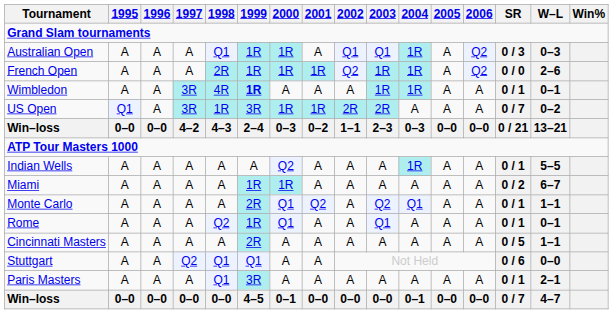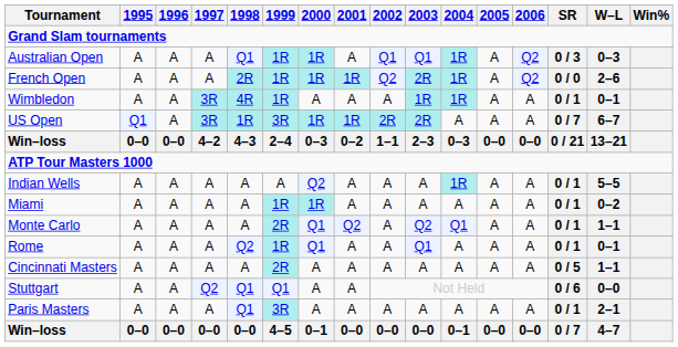 <table class=wikitable style=text-align:center>
 <tr>
 <th>Tournament</th>
 <th><a href='#'>1995</a></th>
 <th><a href='#'>1996</a></th>
 <th><a href='#'>1997</a></th>
 <th><a href='#'>1998</a></th>
 <th><a href='#'>1999</a></th>
 <th><a href='#'>2000</a></th>
 <th><a href='#'>2001</a></th>
 <th><a href='#'>2002</a></th>
 <th><a href='#'>2003</a></th>
 <th><a href='#'>2004</a></th>
 <th><a href='#'>2005</a></th>
 <th><a href='#'>2006</a></th>
 <th>SR</th>
 <th>W–L</th>
 <th>Win%</th>
 </tr>
 <tr>
 <td colspan=25 style=text-align:left><a href='#'><strong>Grand Slam tournaments</strong></a></td>
 </tr>
 <tr>
 <td align=left><a href='#'>Australian Open</a></td>
 <td>A</td>
 <td>A</td>
 <td>A</td>
 <td bgcolor=ecf2ff><a href='#'>Q1</a></td>
 <td bgcolor=afeeee><a href='#'>1R</a></td>
 <td bgcolor=afeeee><a href='#'>1R</a></td>
 <td>A</td>
 <td bgcolor=ecf2ff><a href='#'>Q1</a></td>
 <td bgcolor=ecf2ff><a href='#'>Q1</a></td>
 <td bgcolor=afeeee><a href='#'>1R</a></td>
 <td>A</td>
 <td bgcolor=ecf2ff><a href='#'>Q2</a></td>
 <th>0 / 3</th>
 <th>0–3</th>
 <th></th>
 </tr>
 <tr>
 <td align=left><a href='#'>French Open</a></td>
 <td>A</td>
 <td>A</td>
 <td>A</td>
 <td bgcolor=afeeee><a href='#'>2R</a></td>
 <td bgcolor=afeeee><a href='#'>1R</a></td>
 <td bgcolor=afeeee><a href='#'>1R</a></td>
 <td bgcolor=afeeee><a href='#'>1R</a></td>
 <td bgcolor=ecf2ff><a href='#'>Q2</a></td>
-<td bgcolor=afeeee><a href='#'>1R</a></td>
+<td bgcolor=afeeee><a href='#'>2R</a></td>
 <td bgcolor=afeeee><a href='#'>1R</a></td>
 <td>A</td>
 <td bgcolor=ecf2ff><a href='#'>Q2</a></td>
 <th>0 / 0</th>
 <th>2–6</th>
 <th></th>
 </tr>
 <tr>
 <td align=left><a href='#'>Wimbledon</a></td>
 <td>A</td>
 <td>A</td>
 <td bgcolor=afeeee><a href='#'>3R</a></td>
 <td bgcolor=afeeee><a href='#'>4R</a></td>
-<td bgcolor=afeeee><strong><a href='#'>1R</a></strong></td>
+<td bgcolor=afeeee><a href='#'>1R</a></td>
 <td>A</td>
 <td>A</td>
 <td>A</td>
 <td bgcolor=afeeee><a href='#'>1R</a></td>
 <td bgcolor=afeeee><a href='#'>1R</a></td>
 <td>A</td>
 <td>A</td>
 <th>0 / 1</th>
 <th>0–1</th>
 <th></th>
 </tr>
 <tr>
 <td align=left><a href='#'>US Open</a></td>
 <td bgcolor=ecf2ff><a href='#'>Q1</a></td>
 <td>A</td>
 <td bgcolor=afeeee><a href='#'>3R</a></td>
 <td bgcolor=afeeee><a href='#'>1R</a></td>
 <td bgcolor=afeeee><a href='#'>3R</a></td>
 <td bgcolor=afeeee><a href='#'>1R</a></td>
 <td bgcolor=afeeee><a href='#'>1R</a></td>
 <td bgcolor=afeeee><a href='#'>2R</a></td>
 <td bgcolor=afeeee><a href='#'>2R</a></td>
 <td>A</td>
 <td>A</td>
 <td>A</td>
 <th>0 / 7</th>
-<th>0–2</th>
+<th>6–7</th>
 <th></th>
 </tr>
 <tr>
 <th style=text-align:left><strong>Win–loss</strong></th>
 <th>0–0</th>
 <th>0–0</th>
 <th>4–2</th>
 <th>4–3</th>
 <th>2–4</th>
 <th>0–3</th>
 <th>0–2</th>
 <th>1–1</th>
 <th>2–3</th>
 <th>0–3</th>
 <th>0–0</th>
 <th>0–0</th>
 <th>0 / 21</th>
 <th>13–21</th>
 <th></th>
 </tr>
 <tr>
 <td colspan=25 style=text-align:left><strong><a href='#'>ATP Tour Masters 1000</a></strong></td>
 </tr>
 <tr>
 <td align=left><a href='#'>Indian Wells</a></td>
 <td>A</td>
 <td>A</td>
 <td>A</td>
 <td>A</td>
 <td>A</td>
 <td bgcolor=ecf2ff><a href='#'>Q2</a></td>
 <td>A</td>
 <td>A</td>
 <td>A</td>
 <td bgcolor=afeeee><a href='#'>1R</a></td>
 <td>A</td>
 <td>A</td>
 <th>0 / 1</th>
 <th>5–5</th>
 <th></th>
 </tr>
 <tr>
 <td align=left><a href='#'>Miami</a></td>
 <td>A</td>
 <td>A</td>
 <td>A</td>
 <td>A</td>
 <td bgcolor=afeeee><a href='#'>1R</a></td>
 <td bgcolor=afeeee><a href='#'>1R</a></td>
 <td>A</td>
 <td>A</td>
 <td>A</td>
 <td>A</td>
 <td>A</td>
 <td>A</td>
-<th>0 / 2</th>
-<th>6–7</th>
+<th>0 / 1</th>
+<th>0–2</th>
 <th></th>
 </tr>
 <tr>
 <td align=left><a href='#'>Monte Carlo</a></td>
 <td>A</td>
 <td>A</td>
 <td>A</td>
 <td>A</td>
 <td bgcolor=afeeee><a href='#'>2R</a></td>
 <td bgcolor=ecf2ff><a href='#'>Q1</a></td>
 <td bgcolor=ecf2ff><a href='#'>Q2</a></td>
 <td>A</td>
 <td bgcolor=ecf2ff><a href='#'>Q2</a></td>
 <td bgcolor=ecf2ff><a href='#'>Q1</a></td>
 <td>A</td>
 <td>A</td>
 <th>0 / 1</th>
 <th>1–1</th>
 <th></th>
 </tr>
 <tr>
 <td align=left><a href='#'>Rome</a></td>
 <td>A</td>
 <td>A</td>
 <td>A</td>
 <td bgcolor=ecf2ff><a href='#'>Q2</a></td>
 <td bgcolor=afeeee><a href='#'>1R</a></td>
 <td bgcolor=ecf2ff><a href='#'>Q1</a></td>
 <td>A</td>
 <td>A</td>
 <td bgcolor=ecf2ff><a href='#'>Q1</a></td>
 <td>A</td>
 <td>A</td>
 <td>A</td>
 <th>0 / 1</th>
 <th>0–1</th>
 <th></th>
 </tr>
 <tr>
 <td align=left><a href='#'>Cincinnati Masters</a></td>
 <td>A</td>
 <td>A</td>
 <td>A</td>
 <td>A</td>
 <td bgcolor=afeeee><a href='#'>2R</a></td>
 <td>A</td>
 <td>A</td>
 <td>A</td>
 <td>A</td>
 <td>A</td>
 <td>A</td>
 <td>A</td>
 <th>0 / 5</th>
 <th>1–1</th>
 <th></th>
 </tr>
 <tr>
 <td align=left><a href='#'>Stuttgart</a></td>
 <td>A</td>
 <td>A</td>
 <td bgcolor=ecf2ff><a href='#'>Q2</a></td>
 <td bgcolor=ecf2ff><a href='#'>Q1</a></td>
 <td bgcolor=ecf2ff><a href='#'>Q1</a></td>
 <td>A</td>
 <td>A</td>
 <td align="center" colspan="5" style="color:#cccccc;">Not Held</td>
 <th>0 / 6</th>
 <th>0–0</th>
 <th></th>
 </tr>
 <tr>
 <td align=left><a href='#'>Paris Masters</a></td>
 <td>A</td>
 <td>A</td>
 <td>A</td>
 <td bgcolor=ecf2ff><a href='#'>Q1</a></td>
 <td bgcolor=afeeee><a href='#'>3R</a></td>
 <td>A</td>
 <td>A</td>
 <td>A</td>
 <td>A</td>
 <td>A</td>
 <td>A</td>
 <td>A</td>
 <th>0 / 1</th>
 <th>2–1</th>
 <th></th>
 </tr>
 <tr>
 <th style=text-align:left><strong>Win–loss</strong></th>
 <th>0–0</th>
 <th>0–0</th>
 <th>0–0</th>
 <th>0–0</th>
 <th>4–5</th>
 <th>0–1</th>
 <th>0–0</th>
 <th>0–0</th>
 <th>0–0</th>
 <th>0–1</th>
 <th>0–0</th>
 <th>0–0</th>
 <th>0 / 7</th>
 <th>4–7</th>
 <th></th>
 </tr>
 </table>
